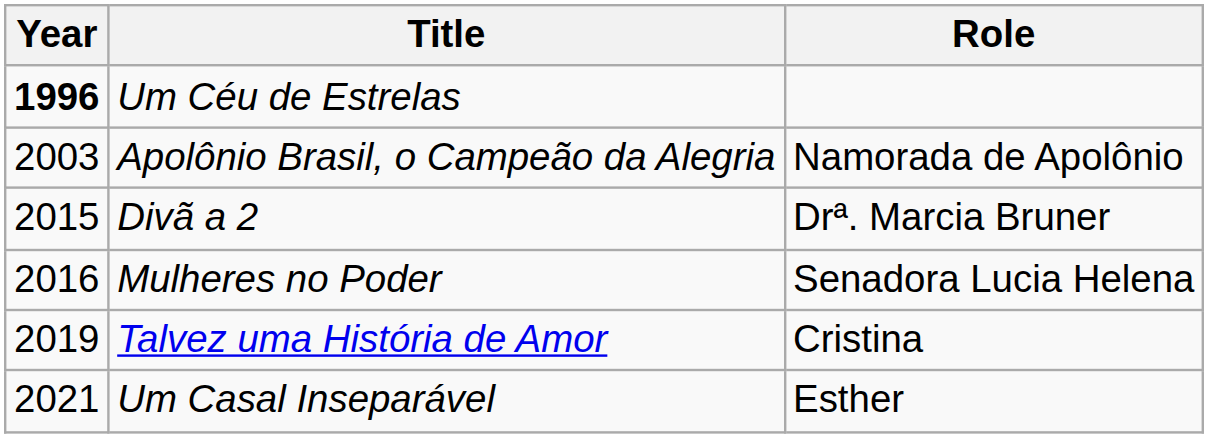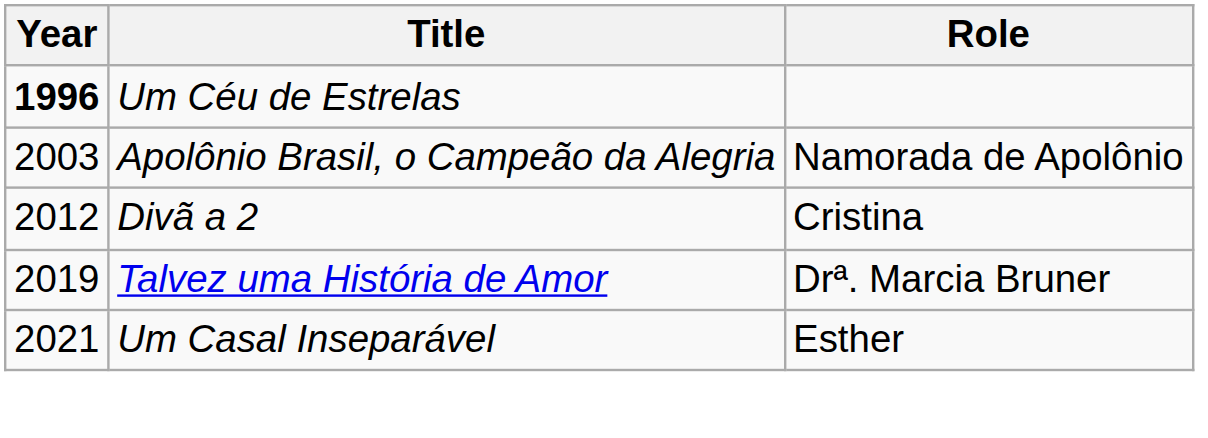 <table class="wikitable">
 <tr>
 <th>Year</th>
 <th>Title</th>
 <th>Role</th>
 </tr>
 <tr>
 <td><strong>1996</strong></td>
 <td><em>Um Céu de Estrelas</em></td>
 </tr>
 <tr>
 <td>2003</td>
 <td><em>Apolônio Brasil, o Campeão da Alegria</em></td>
 <td>Namorada de Apolônio</td>
 </tr>
 <tr>
-<td>2015</td>
+<td>2012</td>
 <td><em>Divã a 2</em></td>
-<td>Drª. Marcia Bruner</td>
-</tr>
-<tr>
-<td>2016</td>
-<td><em>Mulheres no Poder</em></td>
-<td>Senadora Lucia Helena</td>
+<td>Cristina</td>
 </tr>
 <tr>
 <td>2019</td>
 <td><em><a href='#'>Talvez uma História de Amor</a></em></td>
-<td>Cristina</td>
+<td>Drª. Marcia Bruner</td>
 </tr>
 <tr>
 <td>2021</td>
 <td><em>Um Casal Inseparável</em></td>
 <td>Esther</td>
 </tr>
 </table>
